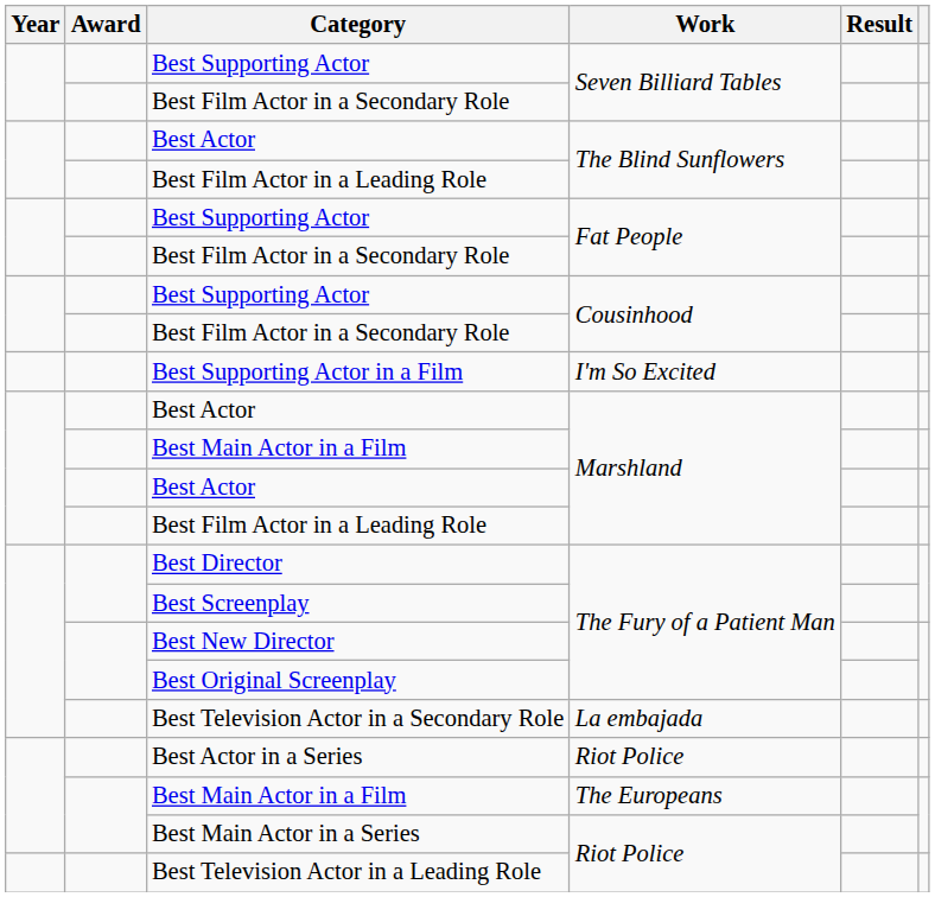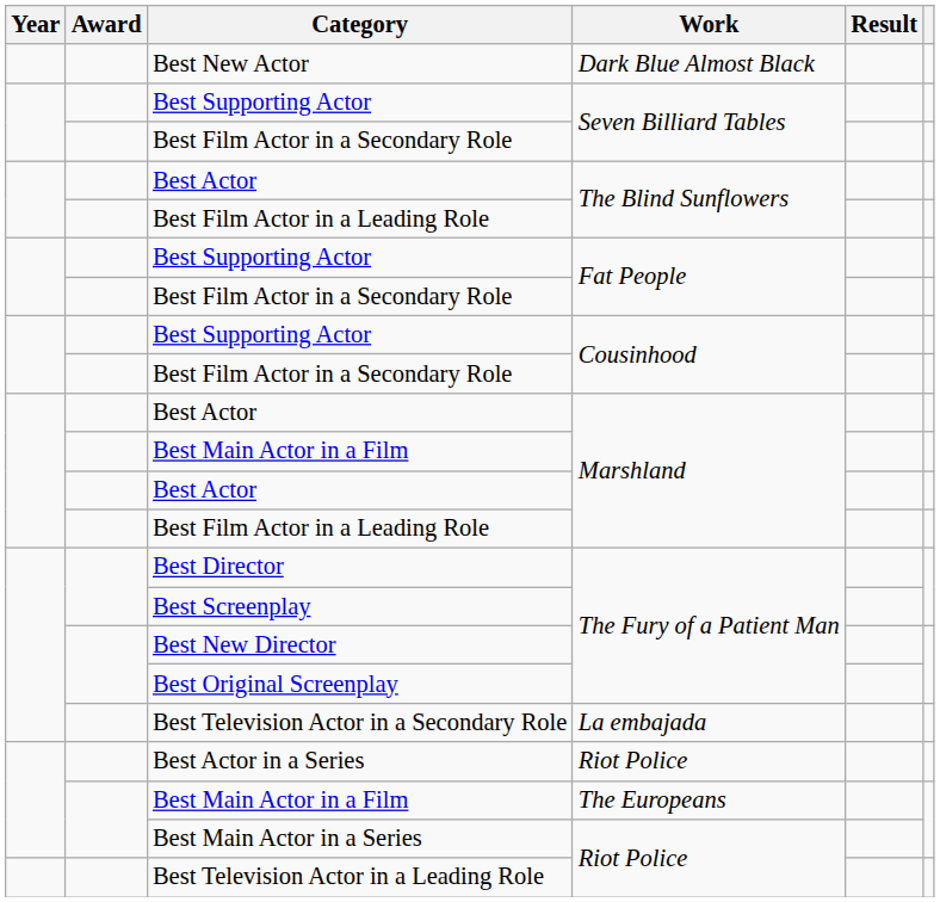 <table class="wikitable sortable plainrowheaders">
 <tr>
 <th>Year</th>
 <th>Award</th>
 <th>Category</th>
 <th>Work</th>
 <th>Result</th>
 <th scope="col" class="unsortable"></th>
+</tr>
+<tr>
+<td></td>
+<td></td>
+<td>Best New Actor</td>
+<td><em>Dark Blue Almost Black</em></td>
+<td></td>
+<td></td>
 </tr>
 <tr>
 <td rowspan = "2"></td>
 <td></td>
 <td><a href='#'>Best Supporting Actor</a></td>
 <td rowspan = "2"><em>Seven Billiard Tables</em></td>
 <td></td>
 <td></td>
 </tr>
 <tr>
 <td></td>
 <td>Best Film Actor in a Secondary Role</td>
 <td></td>
 <td></td>
 </tr>
 <tr>
 <td rowspan = "2"></td>
 <td></td>
 <td><a href='#'>Best Actor</a></td>
 <td rowspan = "2"><em>The Blind Sunflowers</em></td>
 <td></td>
 <td></td>
 </tr>
 <tr>
 <td></td>
 <td>Best Film Actor in a Leading Role</td>
 <td></td>
 <td></td>
 </tr>
 <tr>
 <td rowspan = "2"></td>
 <td></td>
 <td><a href='#'>Best Supporting Actor</a></td>
 <td rowspan = "2"><em>Fat People</em></td>
 <td></td>
 <td></td>
 </tr>
 <tr>
 <td></td>
 <td>Best Film Actor in a Secondary Role</td>
 <td></td>
 <td></td>
 </tr>
 <tr>
 <td rowspan = "2"></td>
 <td></td>
 <td><a href='#'>Best Supporting Actor</a></td>
 <td rowspan = "2"><em>Cousinhood</em></td>
 <td></td>
 <td></td>
 </tr>
 <tr>
 <td></td>
 <td>Best Film Actor in a Secondary Role</td>
-<td></td>
-<td></td>
-</tr>
-<tr>
-<td></td>
-<td></td>
-<td><a href='#'>Best Supporting Actor in a Film</a></td>
-<td><em>I'm So Excited</em></td>
 <td></td>
 <td></td>
 </tr>
 <tr>
 <td rowspan = "4"></td>
 <td></td>
 <td>Best Actor</td>
 <td rowspan = "4"><em>Marshland</em></td>
 <td></td>
 <td></td>
 </tr>
 <tr>
 <td></td>
 <td><a href='#'>Best Main Actor in a Film</a></td>
 <td></td>
 <td></td>
 </tr>
 <tr>
 <td></td>
 <td><a href='#'>Best Actor</a></td>
 <td></td>
 <td></td>
 </tr>
 <tr>
 <td></td>
 <td>Best Film Actor in a Leading Role</td>
 <td></td>
 <td></td>
 </tr>
 <tr>
 <td rowspan = "5"></td>
 <td rowspan = "2"></td>
 <td><a href='#'>Best Director</a></td>
 <td rowspan = "4"><em>The Fury of a Patient Man</em></td>
 <td></td>
 <td rowspan = "2"></td>
 </tr>
 <tr>
 <td><a href='#'>Best Screenplay</a></td>
 <td></td>
 </tr>
 <tr>
 <td rowspan = "2"></td>
 <td><a href='#'>Best New Director</a></td>
 <td></td>
 <td rowspan = "2"></td>
 </tr>
 <tr>
 <td><a href='#'>Best Original Screenplay</a></td>
 <td></td>
 </tr>
 <tr>
 <td></td>
 <td>Best Television Actor in a Secondary Role</td>
 <td><em>La embajada</em></td>
 <td></td>
 <td></td>
 </tr>
 <tr>
 <td rowspan = "3"></td>
 <td></td>
 <td>Best Actor in a Series</td>
 <td><em>Riot Police</em></td>
 <td></td>
 <td></td>
 </tr>
 <tr>
 <td rowspan = "2"></td>
 <td><a href='#'>Best Main Actor in a Film</a></td>
 <td><em>The Europeans</em></td>
 <td></td>
 <td rowspan = "2"></td>
 </tr>
 <tr>
 <td>Best Main Actor in a Series</td>
 <td rowspan = "2"><em>Riot Police</em></td>
 <td></td>
 </tr>
 <tr>
 <td rowspan = "1"></td>
 <td></td>
 <td>Best Television Actor in a Leading Role</td>
 <td></td>
 <td></td>
 </tr>
 </table>
